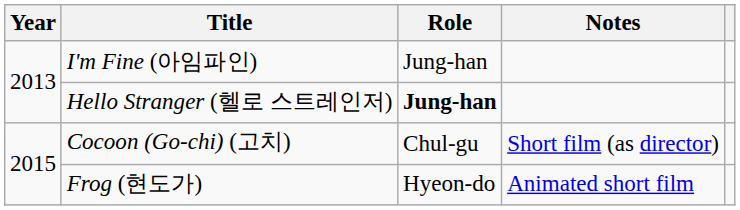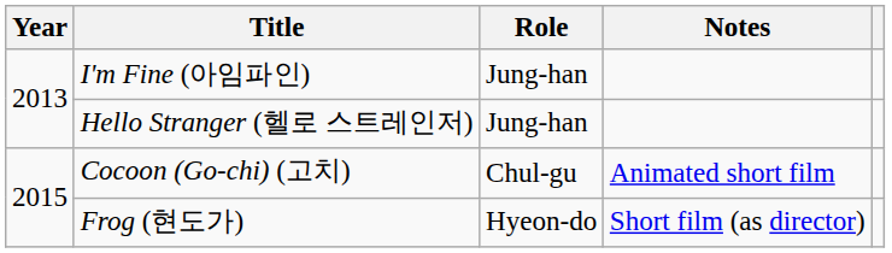 <table class="wikitable sortable">
 <tr>
 <th>Year</th>
 <th>Title</th>
 <th>Role</th>
 <th>Notes</th>
 <th class="unsortable"></th>
 </tr>
 <tr>
 <td rowspan="2">2013</td>
 <td><em>I'm Fine</em> (아임파인)</td>
 <td>Jung-han</td>
 <td></td>
 <td></td>
 </tr>
 <tr>
 <td><em>Hello Stranger</em> (헬로 스트레인저)</td>
-<td><strong>Jung-han</strong></td>
+<td>Jung-han</td>
 <td></td>
 <td></td>
 </tr>
 <tr>
 <td rowspan="2">2015</td>
 <td><em>Cocoon (Go-chi)</em> (고치)</td>
 <td>Chul-gu</td>
-<td><a href='#'>Short film</a> (as <a href='#'>director</a>)</td>
+<td><a href='#'>Animated short film</a></td>
 <td></td>
 </tr>
 <tr>
 <td><em>Frog</em> (현도가)</td>
 <td>Hyeon-do</td>
-<td><a href='#'>Animated short film</a></td>
+<td><a href='#'>Short film</a> (as <a href='#'>director</a>)</td>
 <td></td>
 </tr>
 </table>
